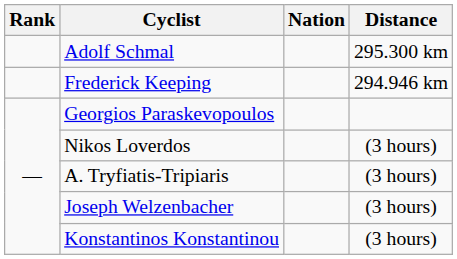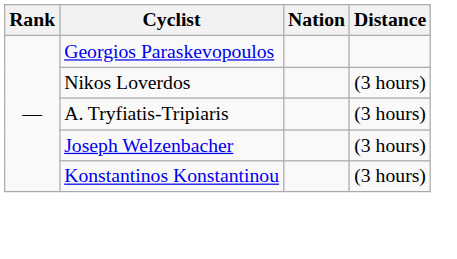 <table class="wikitable sortable" style="text-align:center">
 <tr>
 <th>Rank</th>
 <th>Cyclist</th>
 <th>Nation</th>
 <th>Distance</th>
-</tr>
-<tr>
-<td></td>
-<td align=left><a href='#'>Adolf Schmal</a></td>
-<td align=left></td>
-<td>295.300 km</td>
-</tr>
-<tr>
-<td></td>
-<td align=left><a href='#'>Frederick Keeping</a></td>
-<td align=left></td>
-<td>294.946 km</td>
 </tr>
 <tr>
 <td rowspan=5 data-sort-value=3>—</td>
 <td align=left><a href='#'>Georgios Paraskevopoulos</a></td>
 <td align=left></td>
 <td></td>
 </tr>
 <tr>
 <td align=left>Nikos Loverdos</td>
 <td align=left></td>
 <td> (3 hours)</td>
 </tr>
 <tr>
 <td align=left>A. Tryfiatis-Tripiaris</td>
 <td align=left></td>
 <td> (3 hours)</td>
 </tr>
 <tr>
 <td align=left><a href='#'>Joseph Welzenbacher</a></td>
 <td align=left></td>
 <td> (3 hours)</td>
 </tr>
 <tr>
 <td align=left><a href='#'>Konstantinos Konstantinou</a></td>
 <td align=left></td>
 <td> (3 hours)</td>
 </tr>
 </table>
